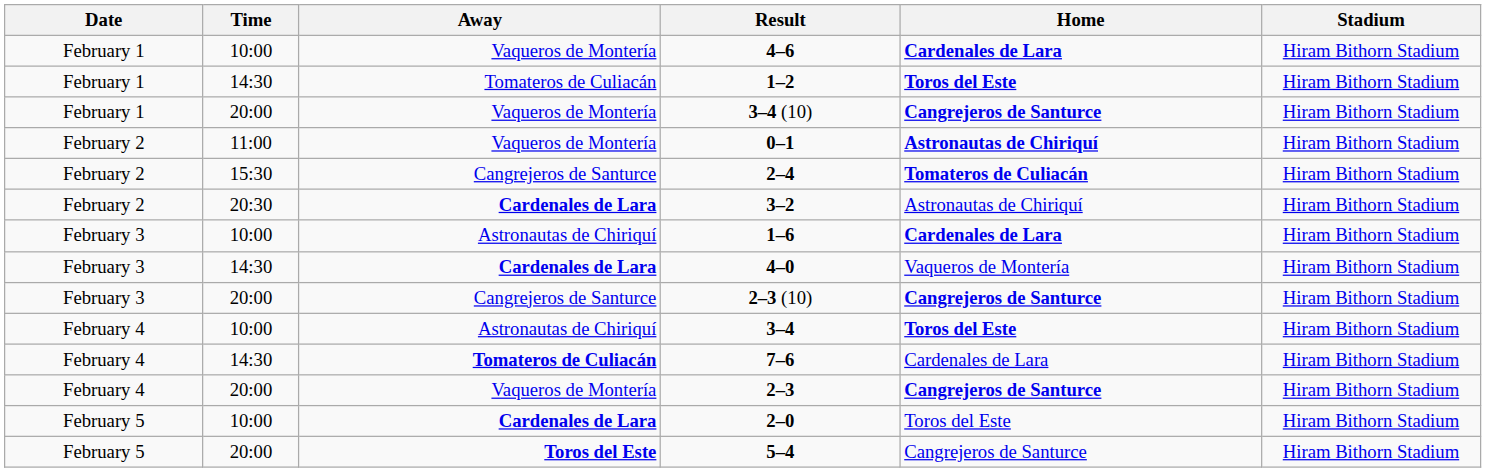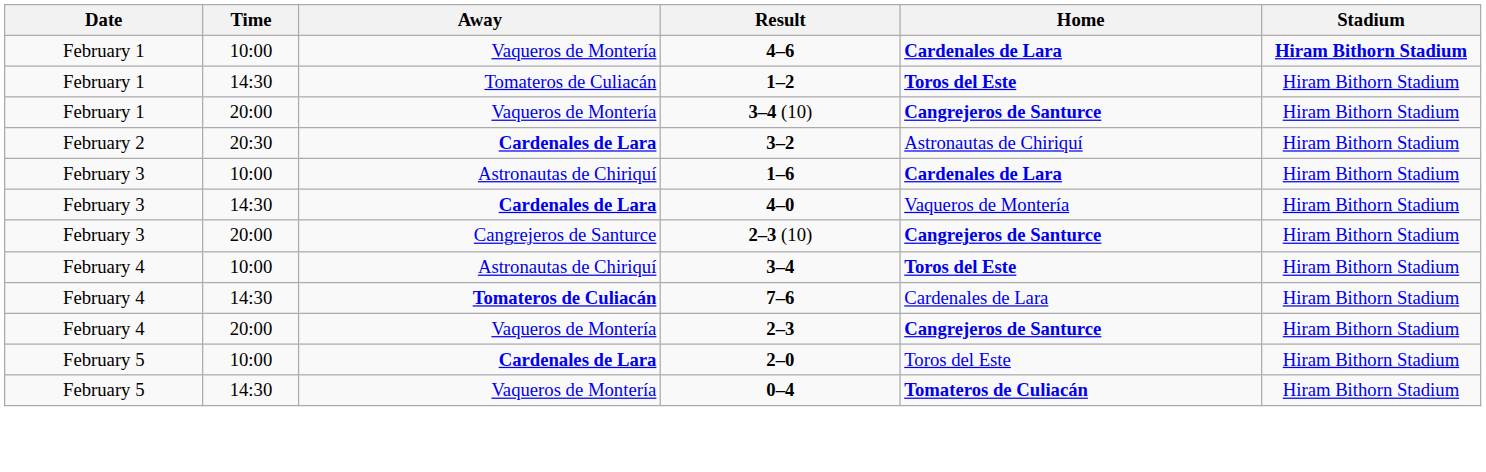 <table class="wikitable" style="font-size:95%; text-align: center; width: 95%;">
 <tr>
 <th width="90">Date</th>
 <th width="40">Time</th>
 <th width="170">Away</th>
 <th width="110">Result</th>
 <th width="170">Home</th>
 <th width="100">Stadium</th>
 </tr>
 <tr align=center>
 <td>February 1</td>
 <td>10:00</td>
 <td align=right><a href='#'>Vaqueros de Montería</a> </td>
 <td><strong>4–6</strong></td>
 <td align=left> <strong><a href='#'>Cardenales de Lara</a></strong></td>
-<td><a href='#'>Hiram Bithorn Stadium</a></td>
+<td><strong><a href='#'>Hiram Bithorn Stadium</a></strong></td>
 </tr>
 <tr align=center>
 <td>February 1</td>
 <td>14:30</td>
 <td align=right><a href='#'>Tomateros de Culiacán</a> </td>
 <td><strong>1–2</strong></td>
 <td align=left> <strong><a href='#'>Toros del Este</a></strong></td>
 <td><a href='#'>Hiram Bithorn Stadium</a></td>
 </tr>
 <tr align=center>
 <td>February 1</td>
 <td>20:00</td>
 <td align=right><a href='#'>Vaqueros de Montería</a> </td>
 <td><strong>3–4</strong> (10)</td>
 <td align=left> <strong><a href='#'>Cangrejeros de Santurce</a></strong></td>
-<td><a href='#'>Hiram Bithorn Stadium</a></td>
-</tr>
-<tr align=center>
-<td>February 2</td>
-<td>11:00</td>
-<td align=right><a href='#'>Vaqueros de Montería</a> </td>
-<td><strong>0–1</strong></td>
-<td align=left> <strong><a href='#'>Astronautas de Chiriquí</a></strong></td>
-<td><a href='#'>Hiram Bithorn Stadium</a></td>
-</tr>
-<tr align=center>
-<td>February 2</td>
-<td>15:30</td>
-<td align=right><a href='#'>Cangrejeros de Santurce</a> </td>
-<td><strong>2–4</strong></td>
-<td align=left> <strong><a href='#'>Tomateros de Culiacán</a></strong></td>
 <td><a href='#'>Hiram Bithorn Stadium</a></td>
 </tr>
 <tr align=center>
 <td>February 2</td>
 <td>20:30</td>
 <td align=right><strong><a href='#'>Cardenales de Lara</a></strong> </td>
 <td><strong>3–2</strong></td>
 <td align=left> <a href='#'>Astronautas de Chiriquí</a></td>
 <td><a href='#'>Hiram Bithorn Stadium</a></td>
 </tr>
 <tr align=center>
 <td>February 3</td>
 <td>10:00</td>
 <td align=right><a href='#'>Astronautas de Chiriquí</a> </td>
 <td><strong>1–6</strong></td>
 <td align=left> <strong><a href='#'>Cardenales de Lara</a></strong></td>
 <td><a href='#'>Hiram Bithorn Stadium</a></td>
 </tr>
 <tr align=center>
 <td>February 3</td>
 <td>14:30</td>
 <td align=right><strong><a href='#'>Cardenales de Lara</a></strong> </td>
 <td><strong>4–0</strong></td>
 <td align=left> <a href='#'>Vaqueros de Montería</a></td>
 <td><a href='#'>Hiram Bithorn Stadium</a></td>
 </tr>
 <tr align=center>
 <td>February 3</td>
 <td>20:00</td>
 <td align=right><a href='#'>Cangrejeros de Santurce</a> </td>
 <td><strong>2–3</strong>  (10)</td>
 <td align=left> <strong><a href='#'>Cangrejeros de Santurce</a></strong></td>
 <td><a href='#'>Hiram Bithorn Stadium</a></td>
 </tr>
 <tr align=center>
 <td>February 4</td>
 <td>10:00</td>
 <td align=right><a href='#'>Astronautas de Chiriquí</a> </td>
 <td><strong>3–4</strong></td>
 <td align=left> <strong><a href='#'>Toros del Este</a></strong></td>
 <td><a href='#'>Hiram Bithorn Stadium</a></td>
 </tr>
 <tr align=center>
 <td>February 4</td>
 <td>14:30</td>
 <td align=right><strong><a href='#'>Tomateros de Culiacán</a></strong> </td>
 <td><strong>7–6</strong></td>
 <td align=left> <a href='#'>Cardenales de Lara</a></td>
 <td><a href='#'>Hiram Bithorn Stadium</a></td>
 </tr>
 <tr align=center>
 <td>February 4</td>
 <td>20:00</td>
 <td align=right><a href='#'>Vaqueros de Montería</a> </td>
 <td><strong>2–3</strong></td>
 <td align=left> <strong><a href='#'>Cangrejeros de Santurce</a></strong></td>
 <td><a href='#'>Hiram Bithorn Stadium</a></td>
 </tr>
 <tr align=center>
 <td>February 5</td>
 <td>10:00</td>
 <td align=right><strong><a href='#'>Cardenales de Lara</a></strong> </td>
 <td><strong>2–0</strong></td>
 <td align=left> <a href='#'>Toros del Este</a></td>
 <td><a href='#'>Hiram Bithorn Stadium</a></td>
 </tr>
 <tr align=center>
 <td>February 5</td>
-<td>20:00</td>
-<td align=right><strong><a href='#'>Toros del Este</a></strong> </td>
-<td><strong>5–4</strong></td>
-<td align=left> <a href='#'>Cangrejeros de Santurce</a></td>
+<td>14:30</td>
+<td align=right><a href='#'>Vaqueros de Montería</a> </td>
+<td><strong>0–4</strong></td>
+<td align=left> <strong><a href='#'>Tomateros de Culiacán</a></strong></td>
 <td><a href='#'>Hiram Bithorn Stadium</a></td>
 </tr>
 </table>
